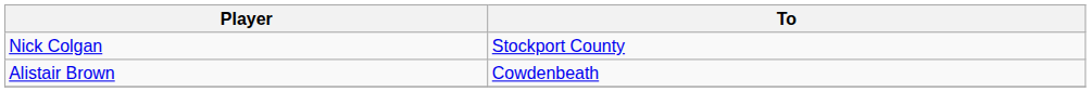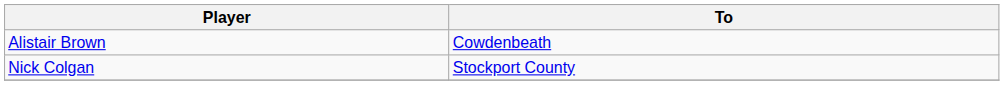 <table class="wikitable" style="text-align:center; font-size:95%;width:75%; text-align:left">
 <tr>
 <th><strong>Player</strong></th>
 <th><strong>To</strong></th>
+</tr>
+<tr>
+<td> <a href='#'>Alistair Brown</a></td>
+<td><a href='#'>Cowdenbeath</a></td>
 </tr>
 <tr --->
 <td> <a href='#'>Nick Colgan</a></td>
 <td><a href='#'>Stockport County</a></td>
 </tr>
 <tr>
-<td> <a href='#'>Alistair Brown</a></td>
-<td><a href='#'>Cowdenbeath</a></td>
-</tr>
-<tr>
 </tr>
 </table>
